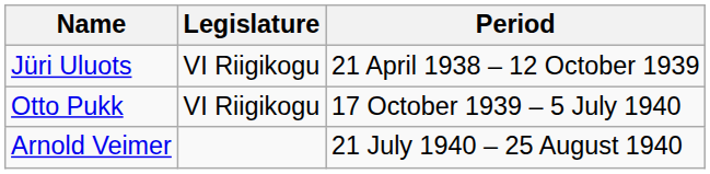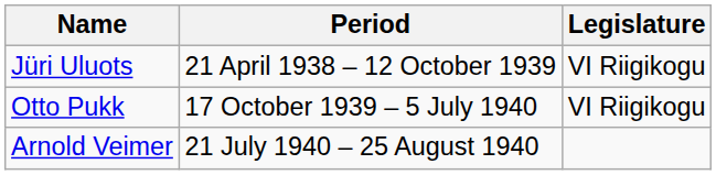 <table class="wikitable">
 <tr>
 <th>Name</th>
+<th>Period</th>
 <th>Legislature</th>
-<th>Period</th>
 </tr>
 <tr>
 <td><a href='#'>Jüri Uluots</a></td>
+<td>21 April 1938 – 12 October 1939</td>
 <td>VI Riigikogu</td>
-<td>21 April 1938 – 12 October 1939</td>
 </tr>
 <tr>
 <td><a href='#'>Otto Pukk</a></td>
+<td>17 October 1939 – 5 July 1940</td>
 <td>VI Riigikogu</td>
-<td>17 October 1939 – 5 July 1940</td>
 </tr>
 <tr>
 <td><a href='#'>Arnold Veimer</a></td>
+<td>21 July 1940 – 25 August 1940</td>
 <td></td>
-<td>21 July 1940 – 25 August 1940</td>
 </tr>
 </table>
